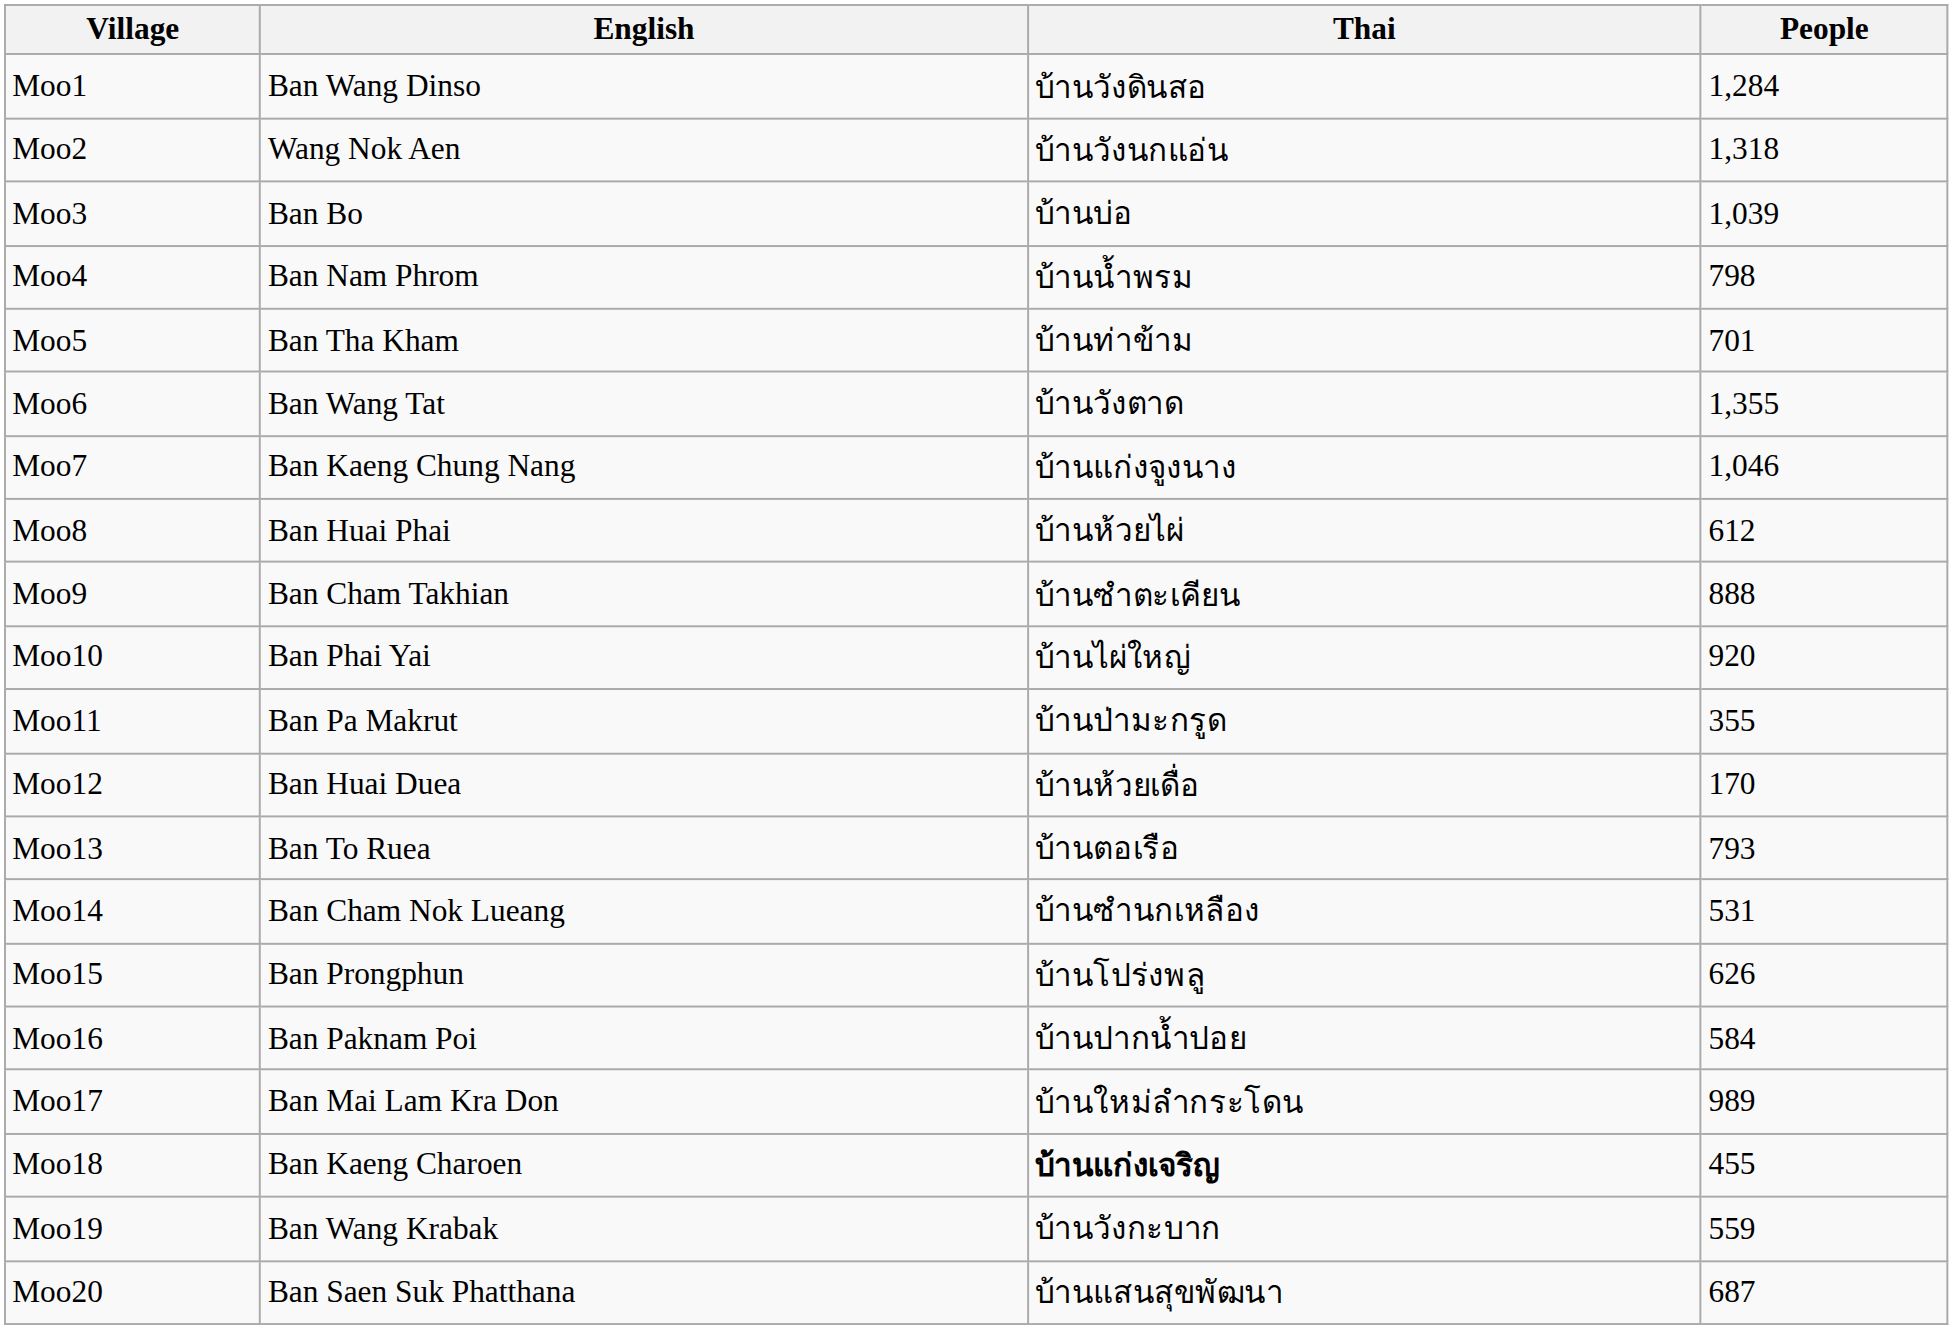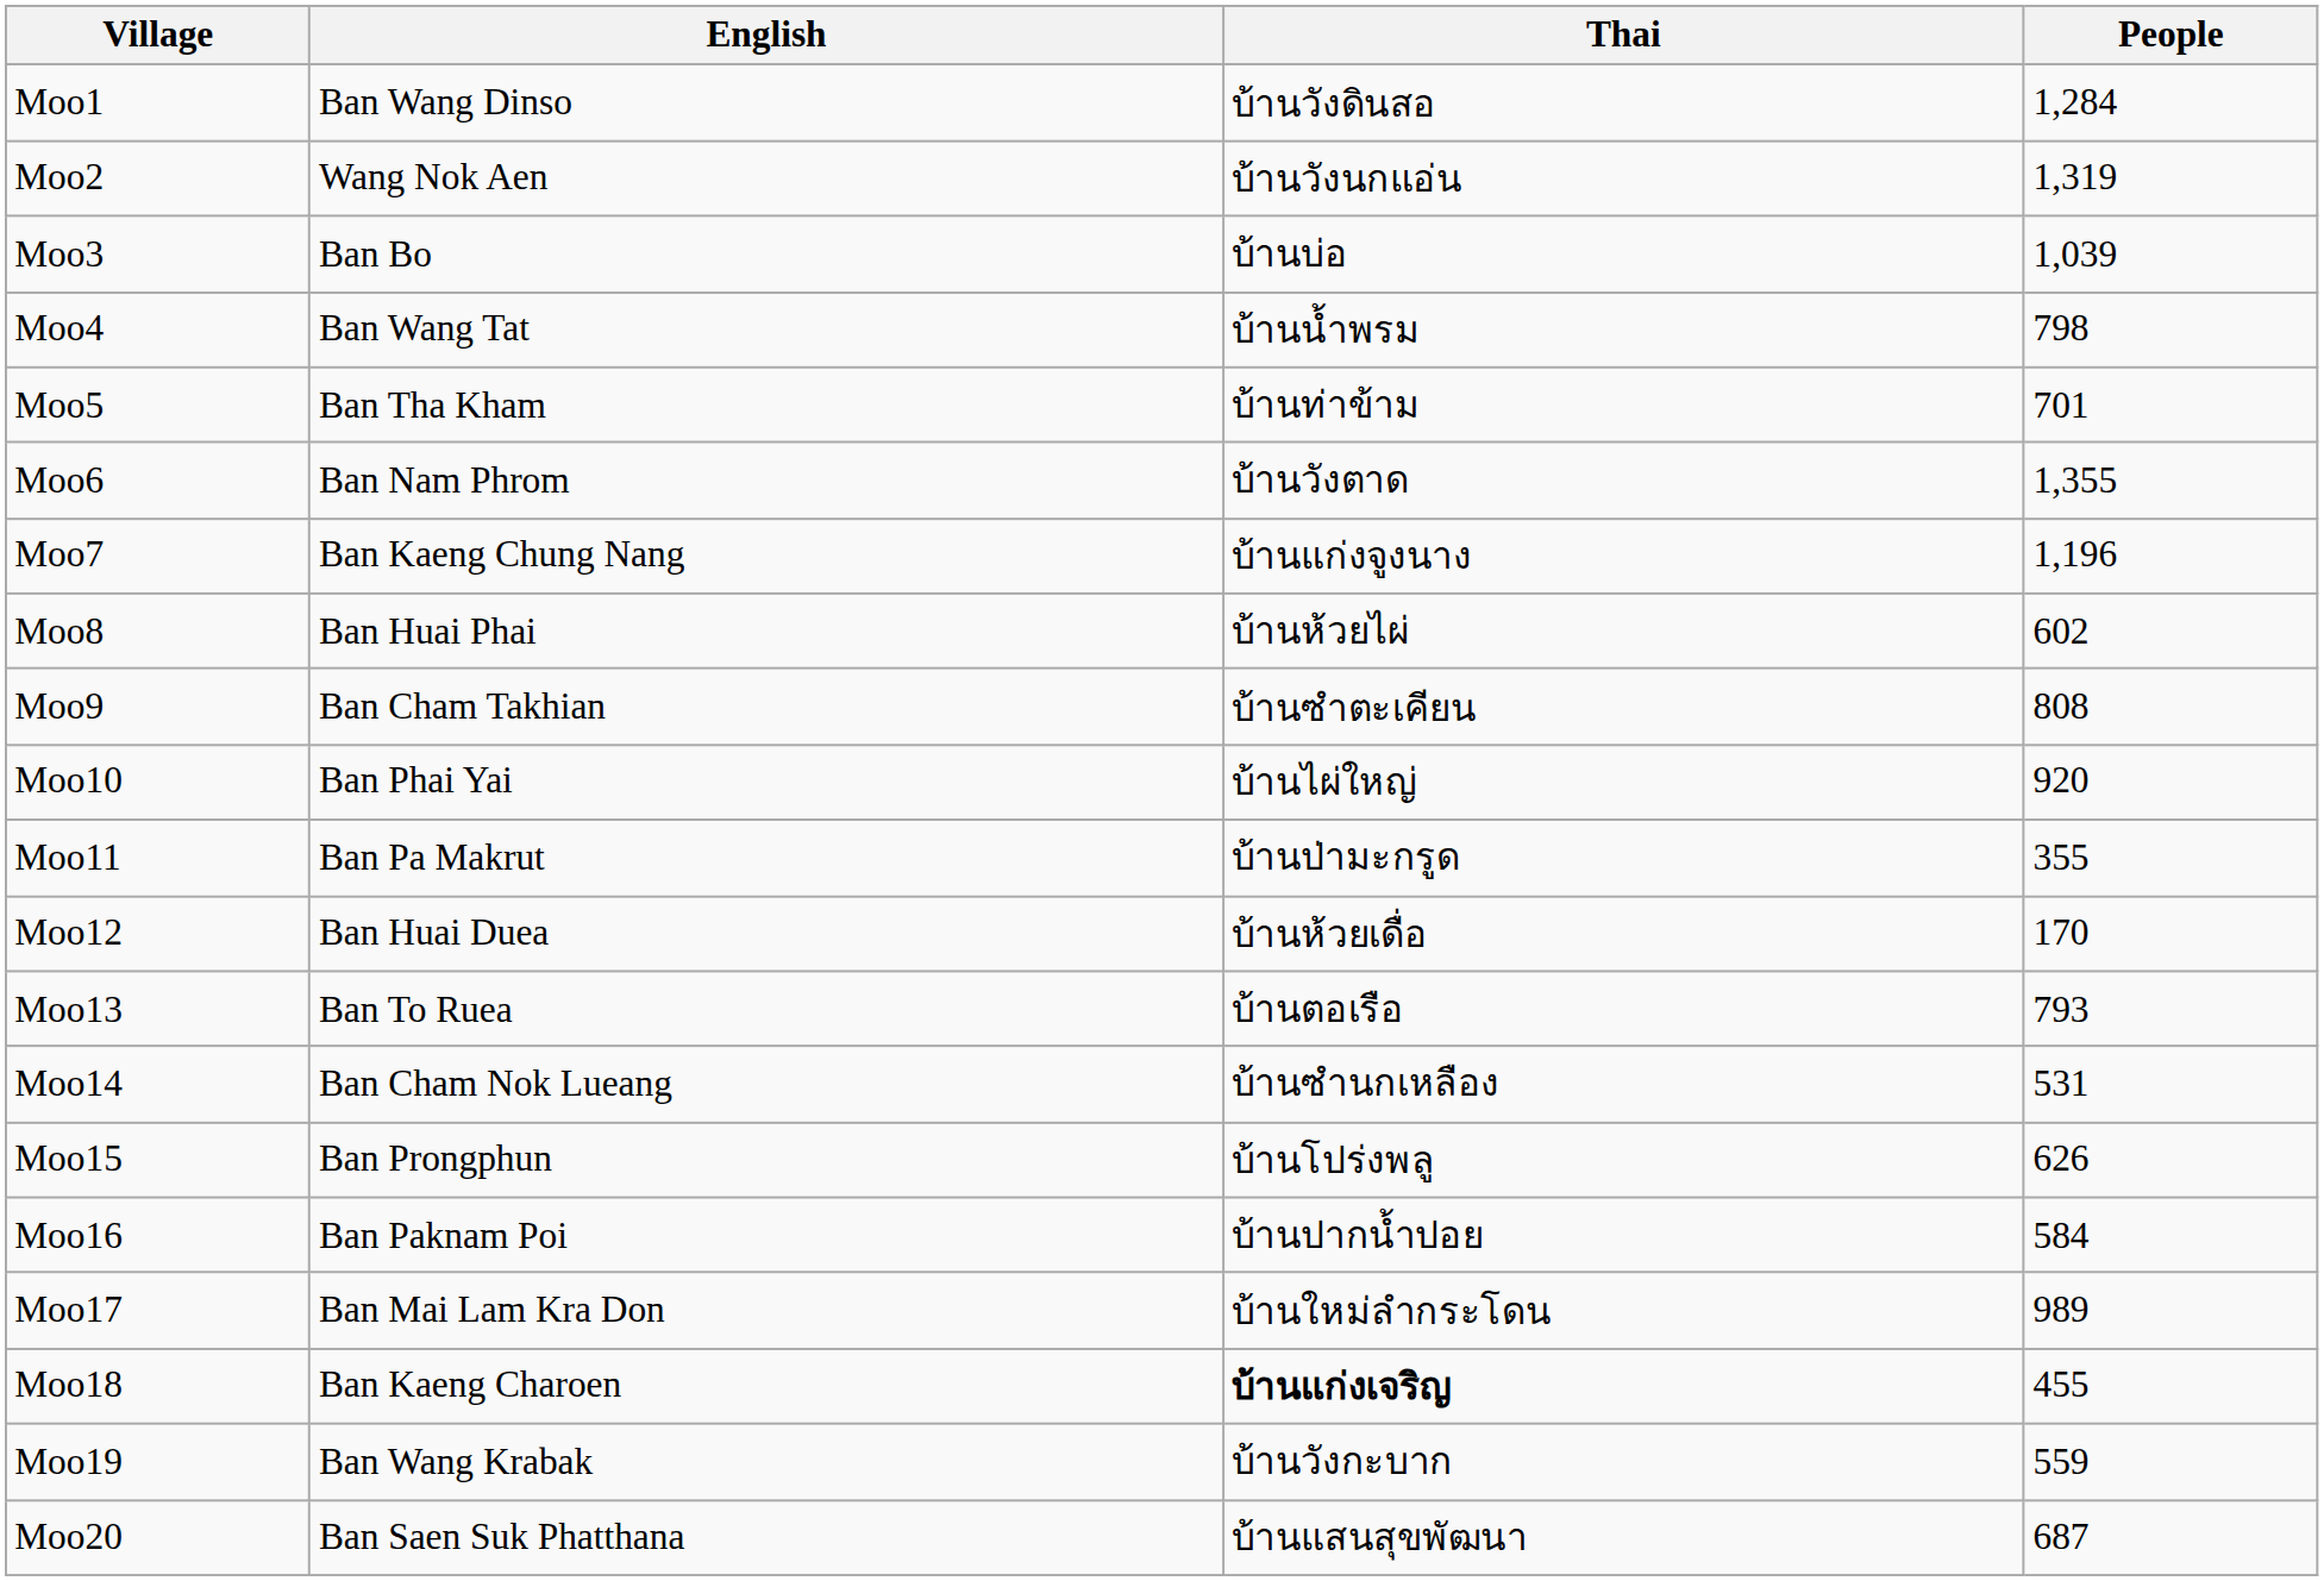 <table class="wikitable" style="width:50%;">
 <tr>
 <th>Village</th>
 <th>English</th>
 <th>Thai</th>
 <th>People</th>
 </tr>
 <tr>
 <td>Moo1</td>
 <td>Ban Wang Dinso</td>
 <td>บ้านวังดินสอ</td>
 <td>1,284</td>
 </tr>
 <tr>
 <td>Moo2</td>
 <td>Wang Nok Aen</td>
 <td>บ้านวังนกแอ่น</td>
-<td>1,318</td>
+<td>1,319</td>
 </tr>
 <tr>
 <td>Moo3</td>
 <td>Ban Bo</td>
 <td>บ้านบ่อ</td>
 <td>1,039</td>
 </tr>
 <tr>
 <td>Moo4</td>
-<td>Ban Nam Phrom</td>
+<td>Ban Wang Tat</td>
 <td>บ้านน้ำพรม</td>
 <td>798</td>
 </tr>
 <tr>
 <td>Moo5</td>
 <td>Ban Tha Kham</td>
 <td>บ้านท่าข้าม</td>
 <td>701</td>
 </tr>
 <tr>
 <td>Moo6</td>
-<td>Ban Wang Tat</td>
+<td>Ban Nam Phrom</td>
 <td>บ้านวังตาด</td>
 <td>1,355</td>
 </tr>
 <tr>
 <td>Moo7</td>
 <td>Ban Kaeng Chung Nang</td>
 <td>บ้านแก่งจูงนาง</td>
-<td>1,046</td>
+<td>1,196</td>
 </tr>
 <tr>
 <td>Moo8</td>
 <td>Ban Huai Phai</td>
 <td>บ้านห้วยไผ่</td>
-<td>612</td>
+<td>602</td>
 </tr>
 <tr>
 <td>Moo9</td>
 <td>Ban Cham Takhian</td>
 <td>บ้านซำตะเคียน</td>
-<td>888</td>
+<td>808</td>
 </tr>
 <tr>
 <td>Moo10</td>
 <td>Ban Phai Yai</td>
 <td>บ้านไผ่ใหญ่</td>
 <td>920</td>
 </tr>
 <tr>
 <td>Moo11</td>
 <td>Ban Pa Makrut</td>
 <td>บ้านป่ามะกรูด</td>
 <td>355</td>
 </tr>
 <tr>
 <td>Moo12</td>
 <td>Ban Huai Duea</td>
 <td>บ้านห้วยเดื่อ</td>
 <td>170</td>
 </tr>
 <tr>
 <td>Moo13</td>
 <td>Ban To Ruea</td>
 <td>บ้านตอเรือ</td>
 <td>793</td>
 </tr>
 <tr>
 <td>Moo14</td>
 <td>Ban Cham Nok Lueang</td>
 <td>บ้านซำนกเหลือง</td>
 <td>531</td>
 </tr>
 <tr>
 <td>Moo15</td>
 <td>Ban Prongphun</td>
 <td>บ้านโปร่งพลู</td>
 <td>626</td>
 </tr>
 <tr>
 <td>Moo16</td>
 <td>Ban Paknam Poi</td>
 <td>บ้านปากน้ำปอย</td>
 <td>584</td>
 </tr>
 <tr>
 <td>Moo17</td>
 <td>Ban Mai Lam Kra Don</td>
 <td>บ้านใหม่ลำกระโดน</td>
 <td>989</td>
 </tr>
 <tr>
 <td>Moo18</td>
 <td>Ban Kaeng Charoen</td>
 <td><strong>บ้านแก่งเจริญ</strong></td>
 <td>455</td>
 </tr>
 <tr>
 <td>Moo19</td>
 <td>Ban Wang Krabak</td>
 <td>บ้านวังกะบาก</td>
 <td>559</td>
 </tr>
 <tr>
 <td>Moo20</td>
 <td>Ban Saen Suk Phatthana</td>
 <td>บ้านแสนสุขพัฒนา</td>
 <td>687</td>
 </tr>
 </table>
